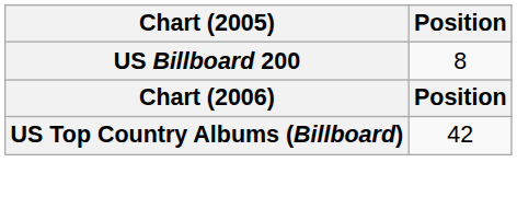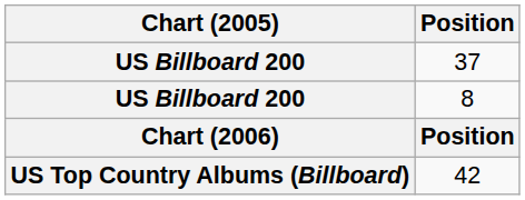 <table class="wikitable plainrowheaders" style="text-align:center">
 <tr>
 <th scope="col">Chart (2005)</th>
 <th scope="col">Position</th>
+</tr>
+<tr>
+<th scope="row">US <em>Billboard</em> 200</th>
+<td>37</td>
 </tr>
 <tr>
 <th scope="row">US <em>Billboard</em> 200</th>
 <td>8</td>
 </tr>
 <tr>
 <th scope="col">Chart (2006)</th>
 <th scope="col">Position</th>
 </tr>
 <tr>
 <th scope="row">US Top Country Albums (<em>Billboard</em>)</th>
 <td>42</td>
 </tr>
 </table>
